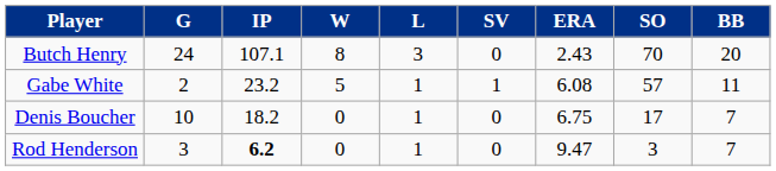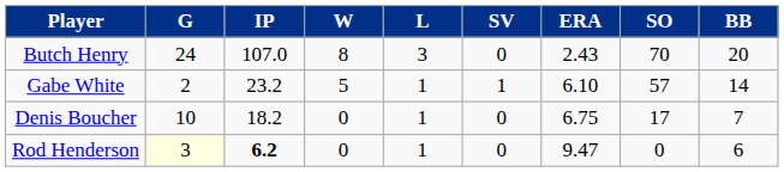 <table class="wikitable sortable">
 <tr>
 <th style="background:#003087;color:#FFFFFF;" width="16%">Player</th>
 <th style="background:#003087;color:#FFFFFF;" width="9%">G</th>
 <th style="background:#003087;color:#FFFFFF;" width="9%">IP</th>
 <th style="background:#003087;color:#FFFFFF;" width="9%">W</th>
 <th style="background:#003087;color:#FFFFFF;" width="9%">L</th>
 <th style="background:#003087;color:#FFFFFF;" width="9%">SV</th>
 <th style="background:#003087;color:#FFFFFF;" width="9%">ERA</th>
 <th style="background:#003087;color:#FFFFFF;" width="9%">SO</th>
 <th style="background:#003087;color:#FFFFFF;" width="9%">BB</th>
 </tr>
 <tr align="center">
 <td><a href='#'>Butch Henry</a></td>
 <td>24</td>
-<td>107.1</td>
+<td>107.0</td>
 <td>8</td>
 <td>3</td>
 <td>0</td>
 <td>2.43</td>
 <td>70</td>
 <td>20</td>
 </tr>
 <tr align=center>
 <td><a href='#'>Gabe White</a></td>
 <td>2</td>
 <td>23.2</td>
 <td>5</td>
 <td>1</td>
 <td>1</td>
-<td>6.08</td>
+<td>6.10</td>
 <td>57</td>
-<td>11</td>
+<td>14</td>
 </tr>
 <tr align=center>
 <td><a href='#'>Denis Boucher</a></td>
 <td>10</td>
 <td>18.2</td>
 <td>0</td>
 <td>1</td>
 <td>0</td>
 <td>6.75</td>
 <td>17</td>
 <td>7</td>
 </tr>
 <tr align=center>
 <td><a href='#'>Rod Henderson</a></td>
-<td>3</td>
+<td style="background: lightyellow;">3</td>
 <td><strong>6.2</strong></td>
 <td>0</td>
 <td>1</td>
 <td>0</td>
 <td>9.47</td>
-<td>3</td>
-<td>7</td>
+<td>0</td>
+<td>6</td>
 </tr>
 </table>
